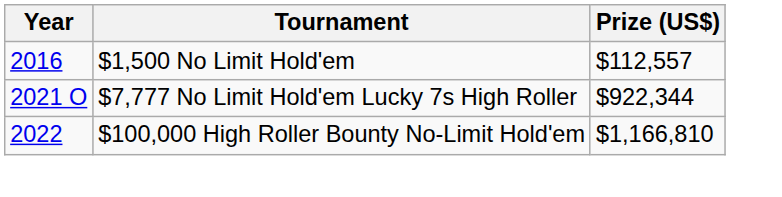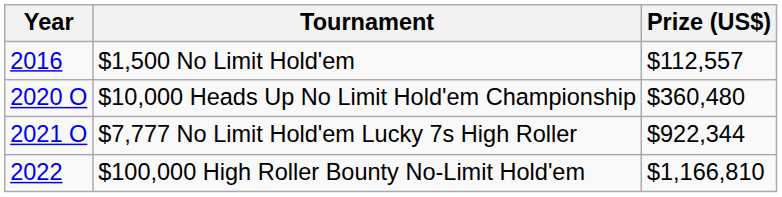 <table class="wikitable">
 <tr>
 <th>Year</th>
 <th>Tournament</th>
 <th>Prize (US$)</th>
 </tr>
 <tr>
 <td><a href='#'>2016</a></td>
 <td>$1,500 No Limit Hold'em</td>
 <td>$112,557</td>
 </tr>
 <tr>
+<td><a href='#'>2020 O</a></td>
+<td>$10,000 Heads Up No Limit Hold'em Championship</td>
+<td>$360,480</td>
+</tr>
+<tr>
 <td><a href='#'>2021 O</a></td>
 <td>$7,777 No Limit Hold'em Lucky 7s High Roller</td>
 <td>$922,344</td>
 </tr>
 <tr>
 <td><a href='#'>2022</a></td>
 <td>$100,000 High Roller Bounty No-Limit Hold'em</td>
 <td>$1,166,810</td>
 </tr>
 </table>
